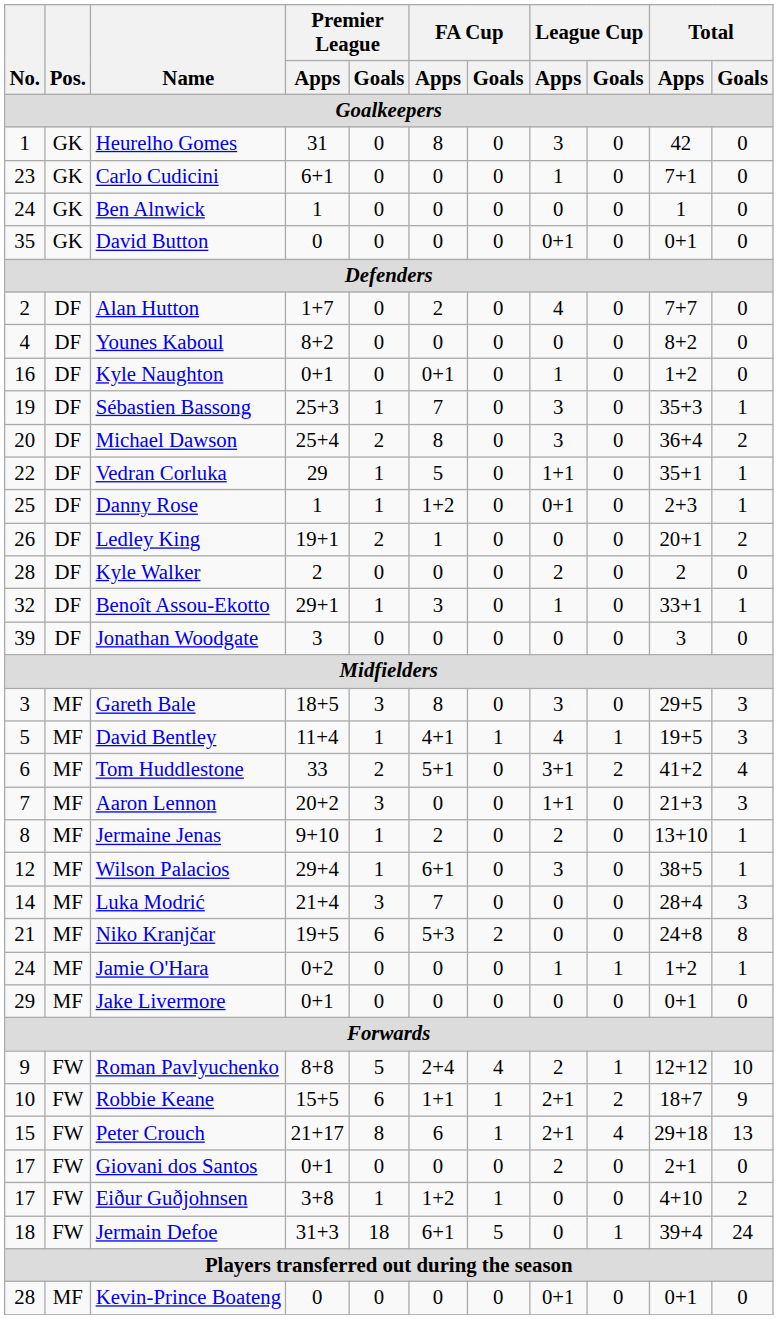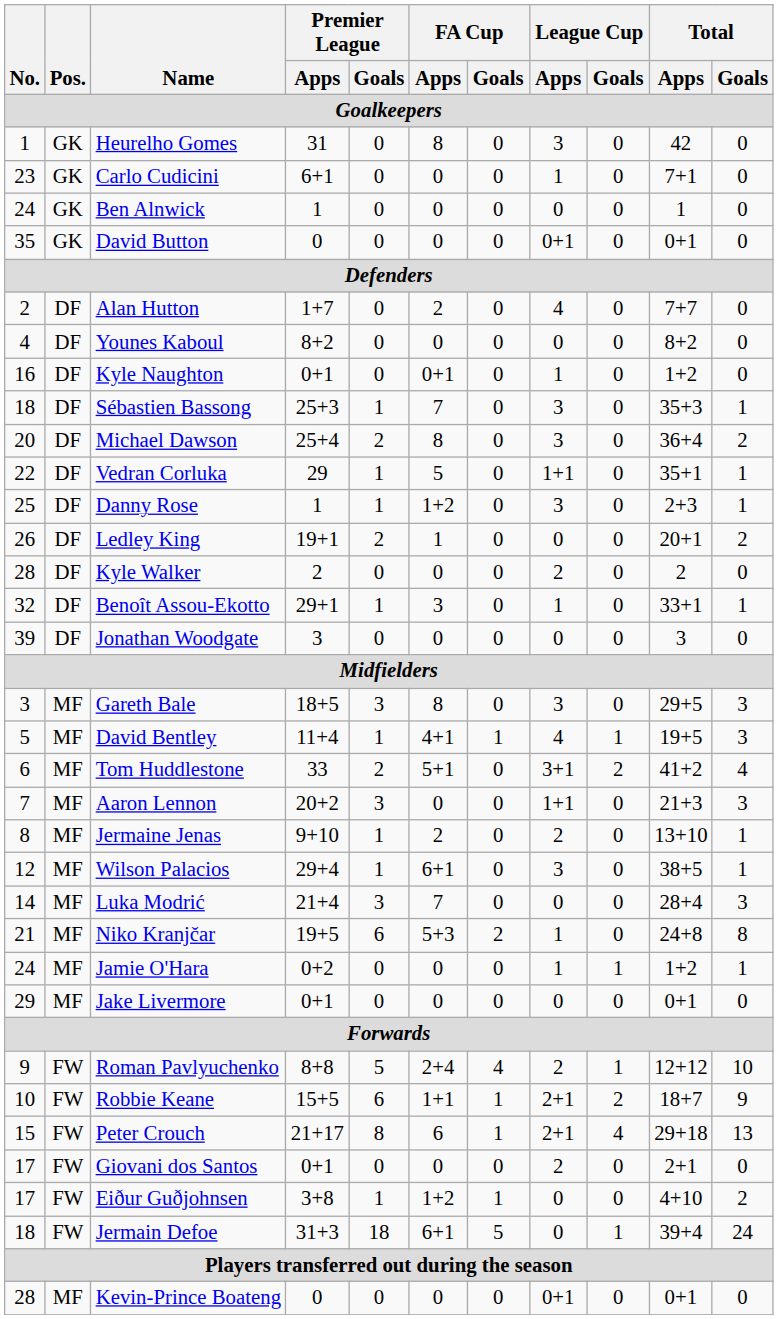 <table class="wikitable" style="text-align:center">
 <tr>
 <th rowspan="2" style="vertical-align:bottom;">No.</th>
 <th rowspan="2" style="vertical-align:bottom;">Pos.</th>
 <th rowspan="2" style="vertical-align:bottom;">Name</th>
 <th colspan="2" style="width:85px;">Premier League</th>
 <th colspan="2" style="width:85px;">FA Cup</th>
 <th colspan="2" style="width:85px;">League Cup</th>
 <th colspan="2" style="width:85px;">Total</th>
 </tr>
 <tr>
 <th>Apps</th>
 <th>Goals</th>
 <th>Apps</th>
 <th>Goals</th>
 <th>Apps</th>
 <th>Goals</th>
 <th>Apps</th>
 <th>Goals</th>
 </tr>
 <tr>
 <th colspan=12 style=background:#dcdcdc; text-align:center><em>Goalkeepers</em></th>
 </tr>
 <tr>
 <td>1</td>
 <td>GK</td>
 <td align="left"> <a href='#'>Heurelho Gomes</a></td>
 <td>31</td>
 <td>0</td>
 <td>8</td>
 <td>0</td>
 <td>3</td>
 <td>0</td>
 <td>42</td>
 <td>0</td>
 </tr>
 <tr>
 <td>23</td>
 <td>GK</td>
 <td align="left"> <a href='#'>Carlo Cudicini</a></td>
 <td>6+1</td>
 <td>0</td>
 <td>0</td>
 <td>0</td>
 <td>1</td>
 <td>0</td>
 <td>7+1</td>
 <td>0</td>
 </tr>
 <tr>
 <td>24</td>
 <td>GK</td>
 <td align="left"> <a href='#'>Ben Alnwick</a></td>
 <td>1</td>
 <td>0</td>
 <td>0</td>
 <td>0</td>
 <td>0</td>
 <td>0</td>
 <td>1</td>
 <td>0</td>
 </tr>
 <tr>
 <td>35</td>
 <td>GK</td>
 <td align="left"> <a href='#'>David Button</a></td>
 <td>0</td>
 <td>0</td>
 <td>0</td>
 <td>0</td>
 <td>0+1</td>
 <td>0</td>
 <td>0+1</td>
 <td>0</td>
 </tr>
 <tr>
 <th colspan=12 style=background:#dcdcdc; text-align:center><em>Defenders</em></th>
 </tr>
 <tr>
 <td>2</td>
 <td>DF</td>
 <td align="left"> <a href='#'>Alan Hutton</a></td>
 <td>1+7</td>
 <td>0</td>
 <td>2</td>
 <td>0</td>
 <td>4</td>
 <td>0</td>
 <td>7+7</td>
 <td>0</td>
 </tr>
 <tr>
 <td>4</td>
 <td>DF</td>
 <td align="left"> <a href='#'>Younes Kaboul</a></td>
 <td>8+2</td>
 <td>0</td>
 <td>0</td>
 <td>0</td>
 <td>0</td>
 <td>0</td>
 <td>8+2</td>
 <td>0</td>
 </tr>
 <tr>
 <td>16</td>
 <td>DF</td>
 <td align="left"> <a href='#'>Kyle Naughton</a></td>
 <td>0+1</td>
 <td>0</td>
 <td>0+1</td>
 <td>0</td>
 <td>1</td>
 <td>0</td>
 <td>1+2</td>
 <td>0</td>
 </tr>
 <tr>
-<td>19</td>
+<td>18</td>
 <td>DF</td>
 <td align="left"> <a href='#'>Sébastien Bassong</a></td>
 <td>25+3</td>
 <td>1</td>
 <td>7</td>
 <td>0</td>
 <td>3</td>
 <td>0</td>
 <td>35+3</td>
 <td>1</td>
 </tr>
 <tr>
 <td>20</td>
 <td>DF</td>
 <td align="left"> <a href='#'>Michael Dawson</a></td>
 <td>25+4</td>
 <td>2</td>
 <td>8</td>
 <td>0</td>
 <td>3</td>
 <td>0</td>
 <td>36+4</td>
 <td>2</td>
 </tr>
 <tr>
 <td>22</td>
 <td>DF</td>
 <td align="left"> <a href='#'>Vedran Corluka</a></td>
 <td>29</td>
 <td>1</td>
 <td>5</td>
 <td>0</td>
 <td>1+1</td>
 <td>0</td>
 <td>35+1</td>
 <td>1</td>
 </tr>
 <tr>
 <td>25</td>
 <td>DF</td>
 <td align="left"> <a href='#'>Danny Rose</a></td>
 <td>1</td>
 <td>1</td>
 <td>1+2</td>
 <td>0</td>
-<td>0+1</td>
+<td>3</td>
 <td>0</td>
 <td>2+3</td>
 <td>1</td>
 </tr>
 <tr>
 <td>26</td>
 <td>DF</td>
 <td align="left"> <a href='#'>Ledley King</a></td>
 <td>19+1</td>
 <td>2</td>
 <td>1</td>
 <td>0</td>
 <td>0</td>
 <td>0</td>
 <td>20+1</td>
 <td>2</td>
 </tr>
 <tr>
 <td>28</td>
 <td>DF</td>
 <td align="left"> <a href='#'>Kyle Walker</a></td>
 <td>2</td>
 <td>0</td>
 <td>0</td>
 <td>0</td>
 <td>2</td>
 <td>0</td>
 <td>2</td>
 <td>0</td>
 </tr>
 <tr>
 <td>32</td>
 <td>DF</td>
 <td align="left"> <a href='#'>Benoît Assou-Ekotto</a></td>
 <td>29+1</td>
 <td>1</td>
 <td>3</td>
 <td>0</td>
 <td>1</td>
 <td>0</td>
 <td>33+1</td>
 <td>1</td>
 </tr>
 <tr>
 <td>39</td>
 <td>DF</td>
 <td align="left"> <a href='#'>Jonathan Woodgate</a></td>
 <td>3</td>
 <td>0</td>
 <td>0</td>
 <td>0</td>
 <td>0</td>
 <td>0</td>
 <td>3</td>
 <td>0</td>
 </tr>
 <tr>
 <th colspan=12 style=background:#dcdcdc; text-align:center><em>Midfielders</em></th>
 </tr>
 <tr>
 <td>3</td>
 <td>MF</td>
 <td align="left"> <a href='#'>Gareth Bale</a></td>
 <td>18+5</td>
 <td>3</td>
 <td>8</td>
 <td>0</td>
 <td>3</td>
 <td>0</td>
 <td>29+5</td>
 <td>3</td>
 </tr>
 <tr>
 <td>5</td>
 <td>MF</td>
 <td align="left"> <a href='#'>David Bentley</a></td>
 <td>11+4</td>
 <td>1</td>
 <td>4+1</td>
 <td>1</td>
 <td>4</td>
 <td>1</td>
 <td>19+5</td>
 <td>3</td>
 </tr>
 <tr>
 <td>6</td>
 <td>MF</td>
 <td align="left"> <a href='#'>Tom Huddlestone</a></td>
 <td>33</td>
 <td>2</td>
 <td>5+1</td>
 <td>0</td>
 <td>3+1</td>
 <td>2</td>
 <td>41+2</td>
 <td>4</td>
 </tr>
 <tr>
 <td>7</td>
 <td>MF</td>
 <td align="left"> <a href='#'>Aaron Lennon</a></td>
 <td>20+2</td>
 <td>3</td>
 <td>0</td>
 <td>0</td>
 <td>1+1</td>
 <td>0</td>
 <td>21+3</td>
 <td>3</td>
 </tr>
 <tr>
 <td>8</td>
 <td>MF</td>
 <td align="left"> <a href='#'>Jermaine Jenas</a></td>
 <td>9+10</td>
 <td>1</td>
 <td>2</td>
 <td>0</td>
 <td>2</td>
 <td>0</td>
 <td>13+10</td>
 <td>1</td>
 </tr>
 <tr>
 <td>12</td>
 <td>MF</td>
 <td align="left"> <a href='#'>Wilson Palacios</a></td>
 <td>29+4</td>
 <td>1</td>
 <td>6+1</td>
 <td>0</td>
 <td>3</td>
 <td>0</td>
 <td>38+5</td>
 <td>1</td>
 </tr>
 <tr>
 <td>14</td>
 <td>MF</td>
 <td align="left"> <a href='#'>Luka Modrić</a></td>
 <td>21+4</td>
 <td>3</td>
 <td>7</td>
 <td>0</td>
 <td>0</td>
 <td>0</td>
 <td>28+4</td>
 <td>3</td>
 </tr>
 <tr>
 <td>21</td>
 <td>MF</td>
 <td align="left"> <a href='#'>Niko Kranjčar</a></td>
 <td>19+5</td>
 <td>6</td>
 <td>5+3</td>
 <td>2</td>
-<td>0</td>
+<td>1</td>
 <td>0</td>
 <td>24+8</td>
 <td>8</td>
 </tr>
 <tr>
 <td>24</td>
 <td>MF</td>
 <td align="left"> <a href='#'>Jamie O'Hara</a></td>
 <td>0+2</td>
 <td>0</td>
 <td>0</td>
 <td>0</td>
 <td>1</td>
 <td>1</td>
 <td>1+2</td>
 <td>1</td>
 </tr>
 <tr>
 <td>29</td>
 <td>MF</td>
 <td align="left"> <a href='#'>Jake Livermore</a></td>
 <td>0+1</td>
 <td>0</td>
 <td>0</td>
 <td>0</td>
 <td>0</td>
 <td>0</td>
 <td>0+1</td>
 <td>0</td>
 </tr>
 <tr>
 <th colspan=12 style=background:#dcdcdc; text-align:center><em>Forwards</em></th>
 </tr>
 <tr>
 <td>9</td>
 <td>FW</td>
 <td align="left"> <a href='#'>Roman Pavlyuchenko</a></td>
 <td>8+8</td>
 <td>5</td>
 <td>2+4</td>
 <td>4</td>
 <td>2</td>
 <td>1</td>
 <td>12+12</td>
 <td>10</td>
 </tr>
 <tr>
 <td>10</td>
 <td>FW</td>
 <td align="left"> <a href='#'>Robbie Keane</a></td>
 <td>15+5</td>
 <td>6</td>
 <td>1+1</td>
 <td>1</td>
 <td>2+1</td>
 <td>2</td>
 <td>18+7</td>
 <td>9</td>
 </tr>
 <tr>
 <td>15</td>
 <td>FW</td>
 <td align="left"> <a href='#'>Peter Crouch</a></td>
 <td>21+17</td>
 <td>8</td>
 <td>6</td>
 <td>1</td>
 <td>2+1</td>
 <td>4</td>
 <td>29+18</td>
 <td>13</td>
 </tr>
 <tr>
 <td>17</td>
 <td>FW</td>
 <td align="left"> <a href='#'>Giovani dos Santos</a></td>
 <td>0+1</td>
 <td>0</td>
 <td>0</td>
 <td>0</td>
 <td>2</td>
 <td>0</td>
 <td>2+1</td>
 <td>0</td>
 </tr>
 <tr>
 <td>17</td>
 <td>FW</td>
 <td align="left"> <a href='#'>Eiður Guðjohnsen</a></td>
 <td>3+8</td>
 <td>1</td>
 <td>1+2</td>
 <td>1</td>
 <td>0</td>
 <td>0</td>
 <td>4+10</td>
 <td>2</td>
 </tr>
 <tr>
 <td>18</td>
 <td>FW</td>
 <td align="left"> <a href='#'>Jermain Defoe</a></td>
 <td>31+3</td>
 <td>18</td>
 <td>6+1</td>
 <td>5</td>
 <td>0</td>
 <td>1</td>
 <td>39+4</td>
 <td>24</td>
 </tr>
 <tr>
 <th colspan=14 style=background:#dcdcdc; text-align:center>Players transferred out during the season</th>
 </tr>
 <tr>
 <td>28</td>
 <td>MF</td>
 <td align="left"> <a href='#'>Kevin-Prince Boateng</a></td>
 <td>0</td>
 <td>0</td>
 <td>0</td>
 <td>0</td>
 <td>0+1</td>
 <td>0</td>
 <td>0+1</td>
 <td>0</td>
 </tr>
 <tr>
 </tr>
 </table>
